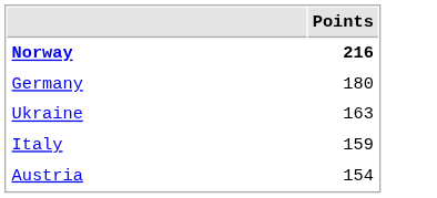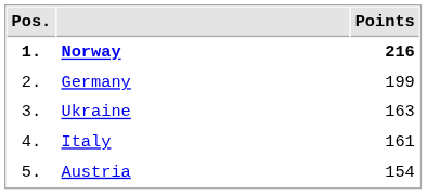 <table cellspacing="1" cellpadding="3" style="border:1px solid #AAAAAA;font-size:90%">
 <tr bgcolor="#E4E4E4">
+<th style="border-bottom:1px solid #AAAAAA" width=10>Pos.</th>
 <th style="border-bottom:1px solid #AAAAAA" width=200></th>
 <th style="border-bottom:1px solid #AAAAAA" width=20>Points</th>
 </tr>
 <tr>
+<td align="center"><strong>1.</strong></td>
 <td> <strong><a href='#'>Norway</a></strong></td>
 <td align="right"><strong>216</strong></td>
 </tr>
 <tr>
+<td align="center">2.</td>
 <td> <a href='#'>Germany</a></td>
-<td align="right">180</td>
+<td align="right">199</td>
 </tr>
 <tr>
+<td align="center">3.</td>
 <td> <a href='#'>Ukraine</a></td>
 <td align="right">163</td>
 </tr>
 <tr>
+<td align="center">4.</td>
 <td> <a href='#'>Italy</a></td>
-<td align="right">159</td>
+<td align="right">161</td>
 </tr>
 <tr>
+<td align="center">5.</td>
 <td> <a href='#'>Austria</a></td>
 <td align="right">154</td>
 </tr>
 </table>
